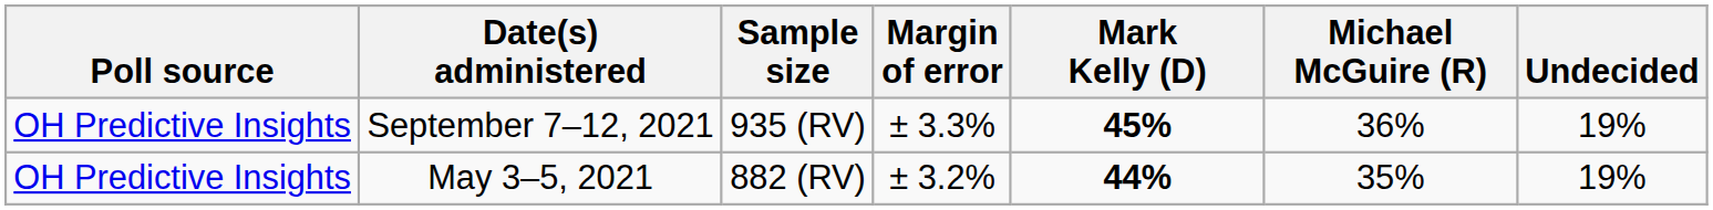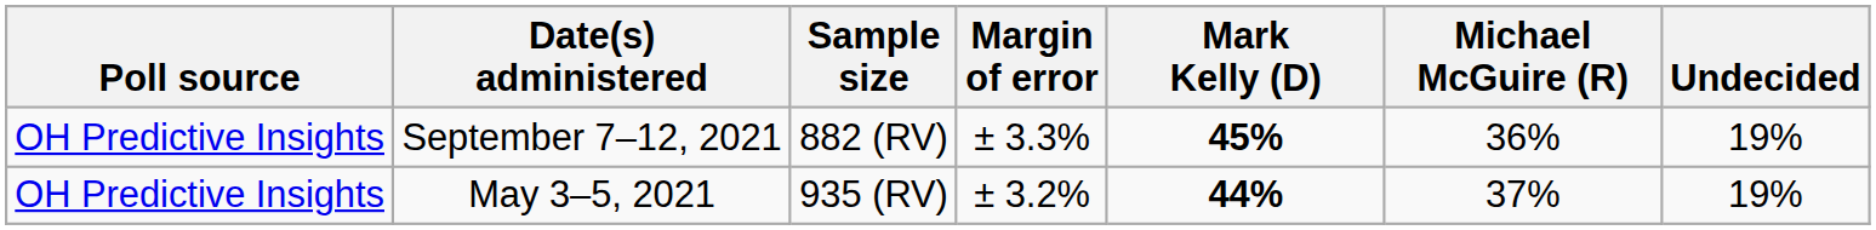 <table class="wikitable" style="font-size:90%;text-align:center;">
 <tr valign=bottom>
 <th>Poll source</th>
 <th>Date(s)<br>administered</th>
 <th>Sample<br>size</th>
 <th>Margin<br>of error</th>
 <th style="width:100px;">Mark<br>Kelly (D)</th>
 <th style="width:100px;">Michael<br>McGuire (R)</th>
 <th>Undecided</th>
 </tr>
 <tr>
 <td style="text-align:left;"><a href='#'>OH Predictive Insights</a></td>
 <td>September 7–12, 2021</td>
-<td>935 (RV)</td>
+<td>882 (RV)</td>
 <td>± 3.3%</td>
 <td><strong>45%</strong></td>
 <td>36%</td>
 <td>19%</td>
 </tr>
 <tr>
 <td style="text-align:left;"><a href='#'>OH Predictive Insights</a></td>
 <td>May 3–5, 2021</td>
-<td>882 (RV)</td>
+<td>935 (RV)</td>
 <td>± 3.2%</td>
 <td><strong>44%</strong></td>
-<td>35%</td>
+<td>37%</td>
 <td>19%</td>
 </tr>
 </table>
